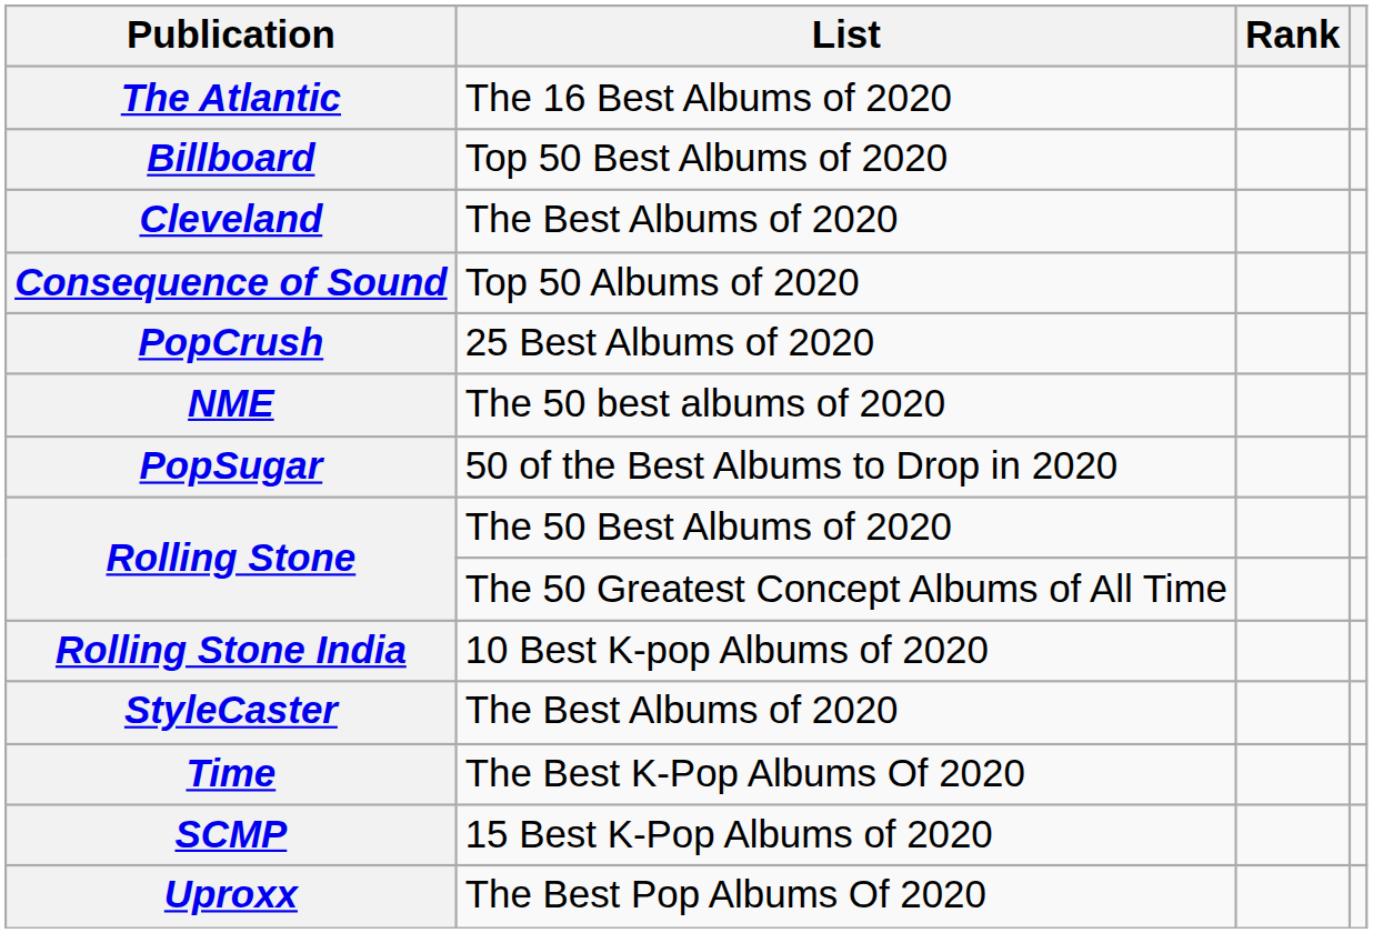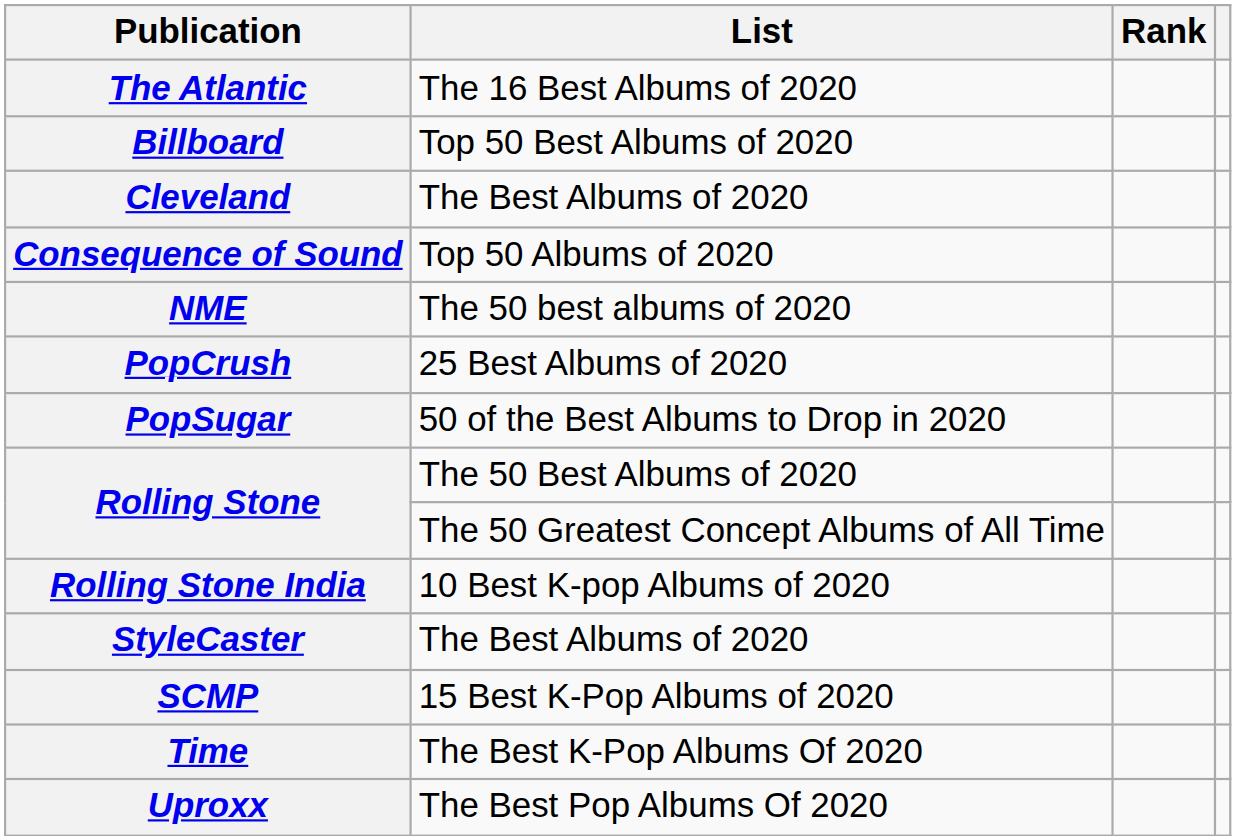 <table class="wikitable sortable plainrowheaders">
 <tr>
 <th scope="col">Publication</th>
 <th scope="col">List</th>
 <th scope="col">Rank</th>
 <th scope="col" class="unsortable"></th>
 </tr>
 <tr>
 <th scope="row"><em><a href='#'>The Atlantic</a></em></th>
 <td>The 16 Best Albums of 2020</td>
 <td></td>
 <td></td>
 </tr>
 <tr>
 <th scope="row"><em><a href='#'>Billboard</a></em></th>
 <td>Top 50 Best Albums of 2020</td>
 <td></td>
 <td></td>
 </tr>
 <tr>
 <th scope="row"><em><a href='#'>Cleveland</a></em></th>
 <td>The Best Albums of 2020</td>
 <td></td>
 <td></td>
 </tr>
 <tr>
 <th scope="row"><em><a href='#'>Consequence of Sound</a></em></th>
 <td>Top 50 Albums of 2020</td>
 <td></td>
 <td></td>
 </tr>
 <tr>
-<th scope="row"><em><a href='#'>PopCrush</a></em></th>
-<td>25 Best Albums of 2020</td>
+<th scope="row"><em><a href='#'>NME</a></em></th>
+<td>The 50 best albums of 2020</td>
 <td></td>
 <td></td>
 </tr>
 <tr>
-<th scope="row"><em><a href='#'>NME</a></em></th>
-<td>The 50 best albums of 2020</td>
+<th scope="row"><em><a href='#'>PopCrush</a></em></th>
+<td>25 Best Albums of 2020</td>
 <td></td>
 <td></td>
 </tr>
 <tr>
 <th scope="row"><em><a href='#'>PopSugar</a></em></th>
 <td>50 of the Best Albums to Drop in 2020</td>
 <td></td>
 <td></td>
 </tr>
 <tr>
 <th scope="row" rowspan="2"><em><a href='#'>Rolling Stone</a></em></th>
 <td>The 50 Best Albums of 2020</td>
 <td></td>
 <td></td>
 </tr>
 <tr>
 <td>The 50 Greatest Concept Albums of All Time</td>
 <td></td>
 <td></td>
 </tr>
 <tr>
 <th scope="row"><em><a href='#'>Rolling Stone India</a></em></th>
 <td>10 Best K-pop Albums of 2020</td>
 <td></td>
 <td></td>
 </tr>
 <tr>
 <th scope="row"><em><a href='#'>StyleCaster</a></em></th>
 <td>The Best Albums of 2020</td>
 <td></td>
 <td></td>
 </tr>
 <tr>
-<th scope="row"><em><a href='#'>Time</a></em></th>
-<td>The Best K-Pop Albums Of 2020</td>
+<th scope="row"><em><a href='#'>SCMP</a></em></th>
+<td>15 Best K-Pop Albums of 2020</td>
 <td></td>
 <td></td>
 </tr>
 <tr>
-<th scope="row"><em><a href='#'>SCMP</a></em></th>
-<td>15 Best K-Pop Albums of 2020</td>
+<th scope="row"><em><a href='#'>Time</a></em></th>
+<td>The Best K-Pop Albums Of 2020</td>
 <td></td>
 <td></td>
 </tr>
 <tr>
 <th scope="row"><em><a href='#'>Uproxx</a></em></th>
 <td>The Best Pop Albums Of 2020</td>
 <td></td>
 <td></td>
 </tr>
 </table>
